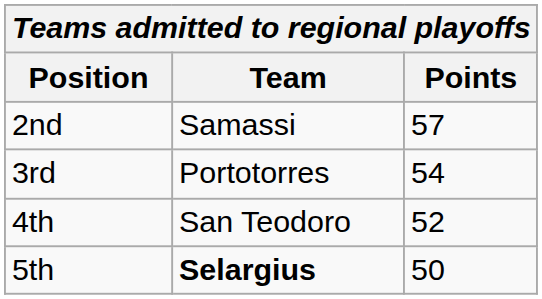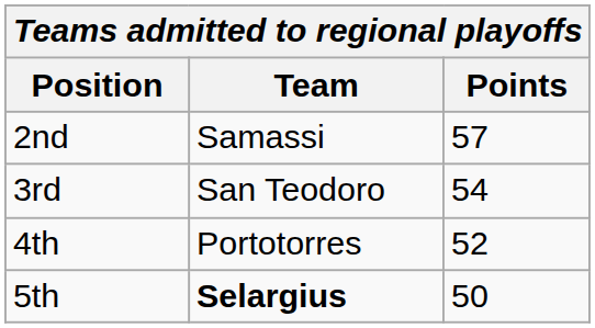 <table class="wikitable">
 <tr>
 <th colspan="3"><em>Teams admitted to regional playoffs</em></th>
 </tr>
 <tr>
 <th>Position</th>
 <th>Team</th>
 <th>Points</th>
 </tr>
 <tr>
 <td>2nd</td>
 <td>Samassi</td>
 <td>57</td>
 </tr>
 <tr>
 <td>3rd</td>
-<td>Portotorres</td>
+<td>San Teodoro</td>
 <td>54</td>
 </tr>
 <tr>
 <td>4th</td>
-<td>San Teodoro</td>
+<td>Portotorres</td>
 <td>52</td>
 </tr>
 <tr>
 <td>5th</td>
 <td><strong>Selargius</strong></td>
 <td>50</td>
 </tr>
 </table>
